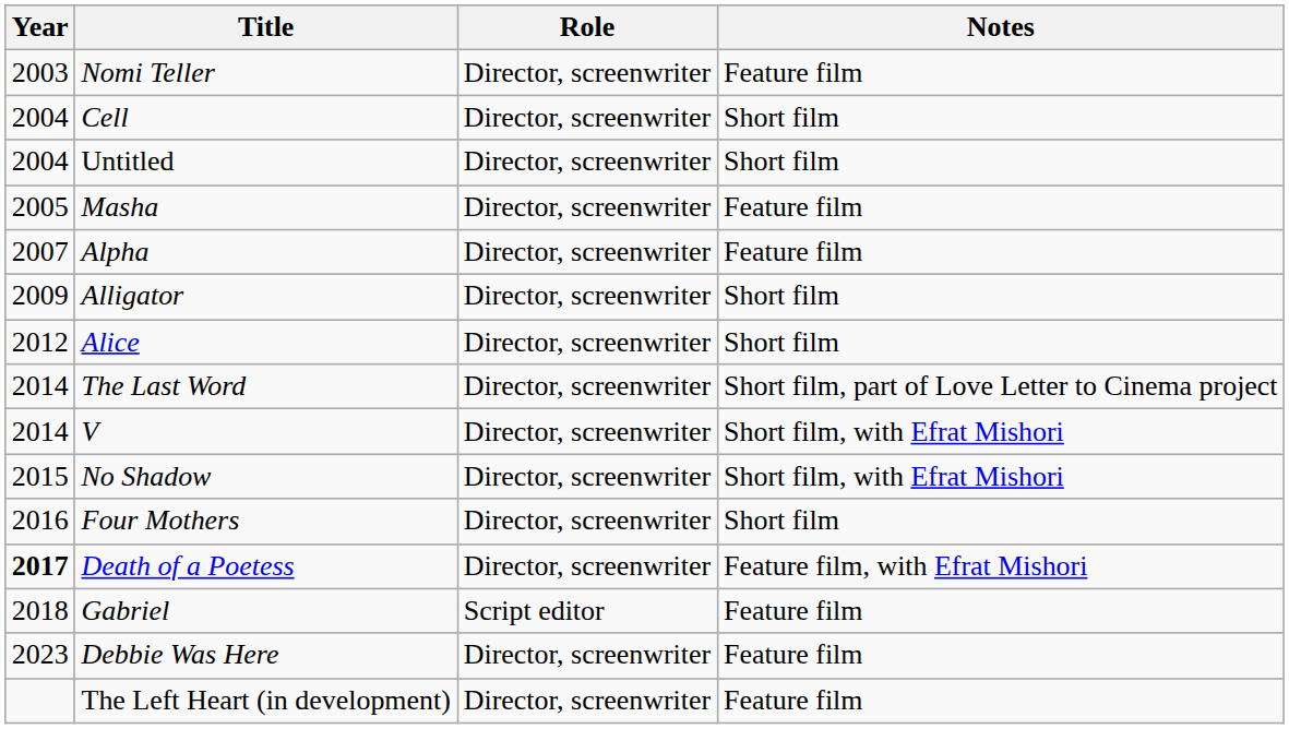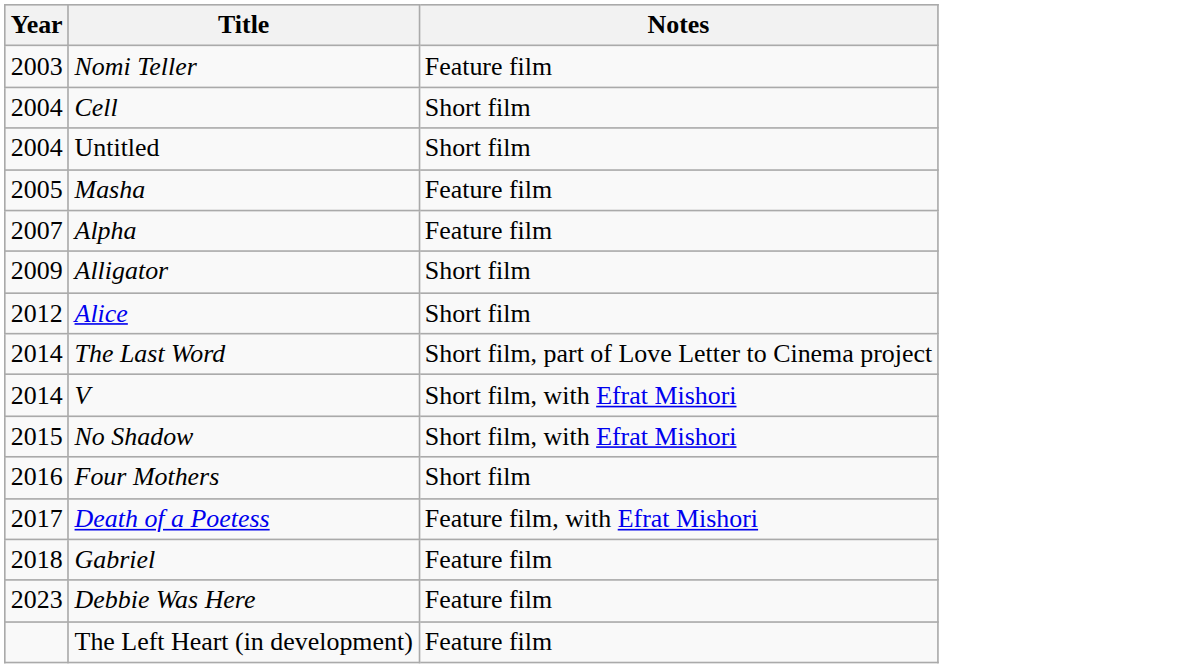 <table class="wikitable">
 <tr>
 <th>Year</th>
 <th>Title</th>
-<th>Role</th>
 <th>Notes</th>
 </tr>
 <tr>
 <td>2003</td>
 <td><em>Nomi Teller</em></td>
-<td>Director, screenwriter</td>
 <td>Feature film</td>
 </tr>
 <tr>
 <td>2004</td>
 <td><em>Cell</em></td>
-<td>Director, screenwriter</td>
 <td>Short film</td>
 </tr>
 <tr>
 <td>2004</td>
 <td>Untitled</td>
-<td>Director, screenwriter</td>
 <td>Short film</td>
 </tr>
 <tr>
 <td>2005</td>
 <td><em>Masha</em></td>
-<td>Director, screenwriter</td>
 <td>Feature film</td>
 </tr>
 <tr>
 <td>2007</td>
 <td><em>Alpha</em></td>
-<td>Director, screenwriter</td>
 <td>Feature film</td>
 </tr>
 <tr>
 <td>2009</td>
 <td><em>Alligator</em></td>
-<td>Director, screenwriter</td>
 <td>Short film</td>
 </tr>
 <tr>
 <td>2012</td>
 <td><em><a href='#'>Alice</a></em></td>
-<td>Director, screenwriter</td>
 <td>Short film</td>
 </tr>
 <tr>
 <td>2014</td>
 <td><em>The Last Word</em></td>
-<td>Director, screenwriter</td>
 <td>Short film, part of Love Letter to Cinema project</td>
 </tr>
 <tr>
 <td>2014</td>
 <td><em>V</em></td>
-<td>Director, screenwriter</td>
 <td>Short film, with <a href='#'>Efrat Mishori</a></td>
 </tr>
 <tr>
 <td>2015</td>
 <td><em>No Shadow</em></td>
-<td>Director, screenwriter</td>
 <td>Short film, with <a href='#'>Efrat Mishori</a></td>
 </tr>
 <tr>
 <td>2016</td>
 <td><em>Four Mothers</em></td>
-<td>Director, screenwriter</td>
 <td>Short film</td>
 </tr>
 <tr>
-<td><strong>2017</strong></td>
+<td>2017</td>
 <td><em><a href='#'>Death of a Poetess</a></em></td>
-<td>Director, screenwriter</td>
 <td>Feature film, with <a href='#'>Efrat Mishori</a></td>
 </tr>
 <tr>
 <td>2018</td>
 <td><em>Gabriel</em></td>
-<td>Script editor</td>
 <td>Feature film</td>
 </tr>
 <tr>
 <td>2023</td>
 <td><em>Debbie Was Here</em></td>
-<td>Director, screenwriter</td>
 <td>Feature film</td>
 </tr>
 <tr>
 <td></td>
 <td>The Left Heart (in development)</td>
-<td>Director, screenwriter</td>
 <td>Feature film</td>
 </tr>
 </table>
